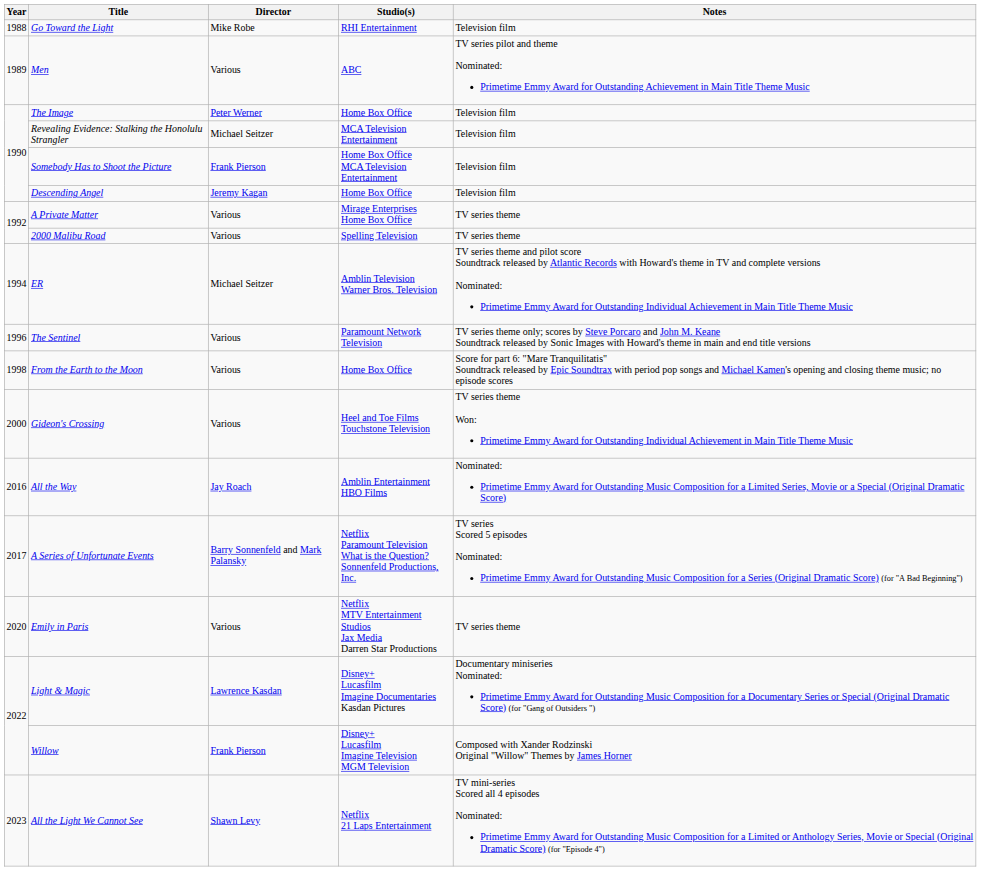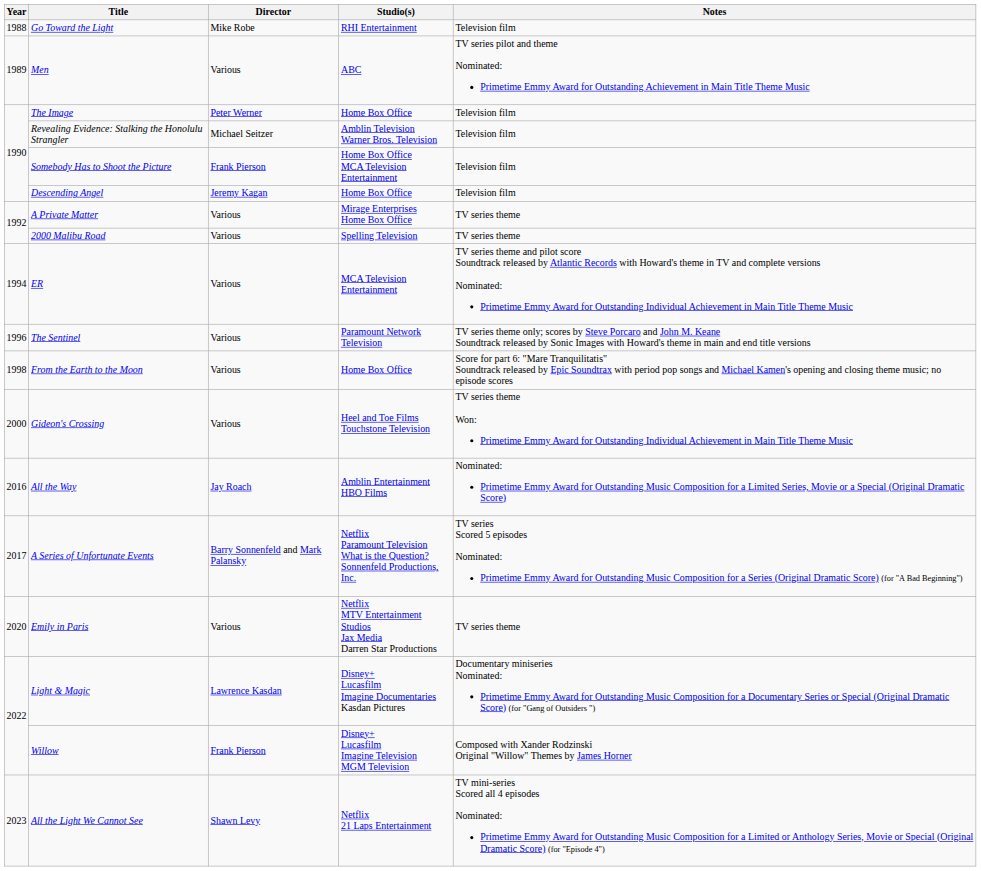 <table class="wikitable">
 <tr>
 <th>Year</th>
 <th>Title</th>
 <th>Director</th>
 <th>Studio(s)</th>
 <th>Notes</th>
 </tr>
 <tr>
 <td>1988</td>
 <td><em><a href='#'>Go Toward the Light</a></em></td>
 <td>Mike Robe</td>
 <td><a href='#'>RHI Entertainment</a></td>
 <td>Television film</td>
 </tr>
 <tr>
 <td>1989</td>
 <td><em><a href='#'>Men</a></em></td>
 <td>Various</td>
 <td><a href='#'>ABC</a></td>
 <td>TV series pilot and theme<br><br>Nominated:<ul><li><a href='#'>Primetime Emmy Award for Outstanding Achievement in Main Title Theme Music</a></li></ul></td>
 </tr>
 <tr>
 <td rowspan="4">1990</td>
 <td><em><a href='#'>The Image</a></em></td>
 <td><a href='#'>Peter Werner</a></td>
 <td><a href='#'>Home Box Office</a></td>
 <td>Television film</td>
 </tr>
 <tr>
 <td><em>Revealing Evidence: Stalking the Honolulu Strangler</em></td>
 <td>Michael Seitzer</td>
-<td><a href='#'>MCA Television Entertainment</a></td>
+<td><a href='#'>Amblin Television</a><br><a href='#'>Warner Bros. Television</a></td>
 <td>Television film</td>
 </tr>
 <tr>
 <td><em><a href='#'>Somebody Has to Shoot the Picture</a></em></td>
 <td><a href='#'>Frank Pierson</a></td>
 <td><a href='#'>Home Box Office</a><br><a href='#'>MCA Television Entertainment</a></td>
 <td>Television film</td>
 </tr>
 <tr>
 <td><em><a href='#'>Descending Angel</a></em></td>
 <td><a href='#'>Jeremy Kagan</a></td>
 <td><a href='#'>Home Box Office</a></td>
 <td>Television film</td>
 </tr>
 <tr>
 <td rowspan="2">1992</td>
 <td><em><a href='#'>A Private Matter</a></em></td>
 <td>Various</td>
 <td><a href='#'>Mirage Enterprises</a><br><a href='#'>Home Box Office</a></td>
 <td>TV series theme</td>
 </tr>
 <tr>
 <td><em><a href='#'>2000 Malibu Road</a></em></td>
 <td>Various</td>
 <td><a href='#'>Spelling Television</a></td>
 <td>TV series theme</td>
 </tr>
 <tr>
 <td>1994</td>
 <td><em><a href='#'>ER</a></em></td>
-<td>Michael Seitzer</td>
-<td><a href='#'>Amblin Television</a><br><a href='#'>Warner Bros. Television</a></td>
+<td>Various</td>
+<td><a href='#'>MCA Television Entertainment</a></td>
 <td>TV series theme and pilot score<br>Soundtrack released by <a href='#'>Atlantic Records</a> with Howard's theme in TV and complete versions<br><br>Nominated:<ul><li><a href='#'>Primetime Emmy Award for Outstanding Individual Achievement in Main Title Theme Music</a></li></ul></td>
 </tr>
 <tr>
 <td>1996</td>
 <td><em><a href='#'>The Sentinel</a></em></td>
 <td>Various</td>
 <td><a href='#'>Paramount Network Television</a></td>
 <td>TV series theme only; scores by <a href='#'>Steve Porcaro</a> and <a href='#'>John M. Keane</a><br>Soundtrack released by Sonic Images with Howard's theme in main and end title versions</td>
 </tr>
 <tr>
 <td>1998</td>
 <td><em><a href='#'>From the Earth to the Moon</a></em></td>
 <td>Various</td>
 <td><a href='#'>Home Box Office</a></td>
 <td>Score for part 6: "Mare Tranquilitatis"<br>Soundtrack released by <a href='#'>Epic Soundtrax</a> with period pop songs and <a href='#'>Michael Kamen</a>'s opening and closing theme music; no episode scores</td>
 </tr>
 <tr>
 <td>2000</td>
 <td><em><a href='#'>Gideon's Crossing</a></em></td>
 <td>Various</td>
 <td><a href='#'>Heel and Toe Films</a><br><a href='#'>Touchstone Television</a></td>
 <td>TV series theme<br><br>Won:<ul><li><a href='#'>Primetime Emmy Award for Outstanding Individual Achievement in Main Title Theme Music</a></li></ul></td>
 </tr>
 <tr>
 <td>2016</td>
 <td><em><a href='#'>All the Way</a></em></td>
 <td><a href='#'>Jay Roach</a></td>
 <td><a href='#'>Amblin Entertainment</a><br><a href='#'>HBO Films</a></td>
 <td>Nominated:<br><ul><li><a href='#'>Primetime Emmy Award for Outstanding Music Composition for a Limited Series, Movie or a Special (Original Dramatic Score)</a></li></ul></td>
 </tr>
 <tr>
 <td>2017</td>
 <td><em><a href='#'>A Series of Unfortunate Events</a></em></td>
 <td><a href='#'>Barry Sonnenfeld</a> and <a href='#'>Mark Palansky</a></td>
 <td><a href='#'>Netflix</a><br><a href='#'>Paramount Television</a><br><a href='#'>What is the Question?</a><br><a href='#'>Sonnenfeld Productions, Inc.</a></td>
 <td>TV series<br>Scored 5 episodes<br><br>Nominated:<ul><li><a href='#'>Primetime Emmy Award for Outstanding Music Composition for a Series (Original Dramatic Score)</a> <small>(for "A Bad Beginning")</small></li></ul></td>
 </tr>
 <tr>
 <td>2020</td>
 <td><em><a href='#'>Emily in Paris</a></em></td>
 <td>Various</td>
 <td><a href='#'>Netflix</a><br><a href='#'>MTV Entertainment Studios</a><br><a href='#'>Jax Media</a><br>Darren Star Productions</td>
 <td>TV series theme</td>
 </tr>
 <tr>
 <td rowspan="2">2022</td>
 <td><em><a href='#'>Light & Magic</a></em></td>
 <td><a href='#'>Lawrence Kasdan</a></td>
 <td><a href='#'>Disney+</a><br><a href='#'>Lucasfilm</a><br><a href='#'>Imagine Documentaries</a><br>Kasdan Pictures</td>
 <td>Documentary miniseries<br>Nominated:<ul><li><a href='#'>Primetime Emmy Award for Outstanding Music Composition for a Documentary Series or Special (Original Dramatic Score)</a> <small>(for "Gang of Outsiders ")</small></li></ul></td>
 </tr>
 <tr>
 <td><em><a href='#'>Willow</a></em></td>
 <td><a href='#'>Frank Pierson</a></td>
 <td><a href='#'>Disney+</a><br><a href='#'>Lucasfilm</a><br><a href='#'>Imagine Television</a><br><a href='#'>MGM Television</a></td>
 <td>Composed with Xander Rodzinski<br>Original "Willow" Themes by <a href='#'>James Horner</a></td>
 </tr>
 <tr>
 <td>2023</td>
 <td><em><a href='#'>All the Light We Cannot See</a></em></td>
 <td><a href='#'>Shawn Levy</a></td>
 <td><a href='#'>Netflix</a><br><a href='#'>21 Laps Entertainment</a></td>
 <td>TV mini-series <br>Scored all 4 episodes<br><br>Nominated:<ul><li><a href='#'>Primetime Emmy Award for Outstanding Music Composition for a Limited or Anthology Series, Movie or Special (Original Dramatic Score)</a> <small>(for "Episode 4")</small></li></ul></td>
 </tr>
 </table>
